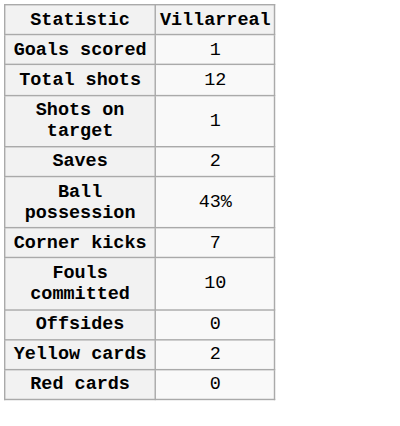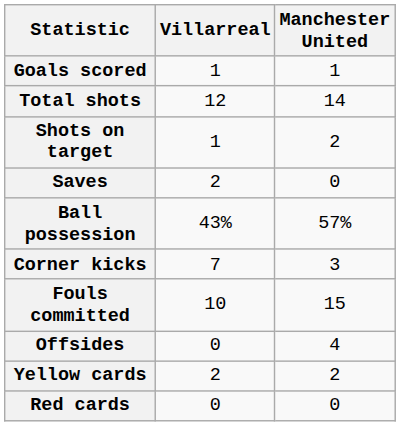 <table class="wikitable plainrowheaders" style="text-align:center">
 <tr>
 <th scope="col" style="width:100px">Statistic</th>
 <th scope="col" style="width:70px">Villarreal</th>
+<th scope="col" style="width:70px">Manchester United</th>
 </tr>
 <tr>
 <th scope=row>Goals scored</th>
+<td>1</td>
 <td>1</td>
 </tr>
 <tr>
 <th scope=row>Total shots</th>
 <td>12</td>
+<td>14</td>
 </tr>
 <tr>
 <th scope=row>Shots on target</th>
 <td>1</td>
+<td>2</td>
 </tr>
 <tr>
 <th scope=row>Saves</th>
 <td>2</td>
+<td>0</td>
 </tr>
 <tr>
 <th scope=row>Ball possession</th>
 <td>43%</td>
+<td>57%</td>
 </tr>
 <tr>
 <th scope=row>Corner kicks</th>
 <td>7</td>
+<td>3</td>
 </tr>
 <tr>
 <th scope=row>Fouls committed</th>
 <td>10</td>
+<td>15</td>
 </tr>
 <tr>
 <th scope=row>Offsides</th>
 <td>0</td>
+<td>4</td>
 </tr>
 <tr>
 <th scope=row>Yellow cards</th>
+<td>2</td>
 <td>2</td>
 </tr>
 <tr>
 <th scope=row>Red cards</th>
 <td>0</td>
+<td>0</td>
 </tr>
 </table>
